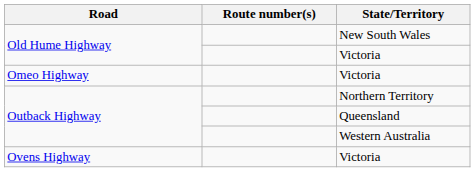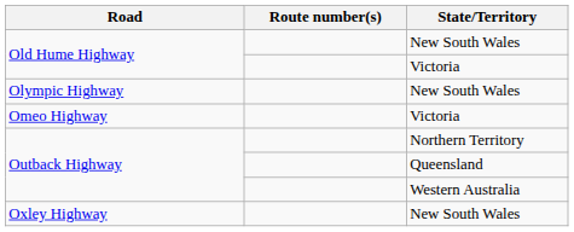 <table class=wikitable>
 <tr>
 <th style="width:15em;">Road</th>
 <th style="width:10em;">Route number(s)</th>
 <th style="width:10em;">State/Territory</th>
 </tr>
 <tr>
 <td rowspan="2"><a href='#'>Old Hume Highway</a></td>
 <td></td>
 <td>New South Wales</td>
 </tr>
 <tr>
 <td></td>
 <td>Victoria</td>
+</tr>
+<tr>
+<td><a href='#'>Olympic Highway</a></td>
+<td></td>
+<td>New South Wales</td>
 </tr>
 <tr>
 <td><a href='#'>Omeo Highway</a></td>
 <td></td>
 <td>Victoria</td>
 </tr>
 <tr>
 <td rowspan="3"><a href='#'>Outback Highway</a></td>
 <td></td>
 <td>Northern Territory</td>
 </tr>
 <tr>
 <td></td>
 <td>Queensland</td>
 </tr>
 <tr>
 <td></td>
 <td>Western Australia</td>
 </tr>
 <tr>
-<td><a href='#'>Ovens Highway</a></td>
+<td><a href='#'>Oxley Highway</a></td>
 <td></td>
-<td>Victoria</td>
+<td>New South Wales</td>
 </tr>
 </table>
